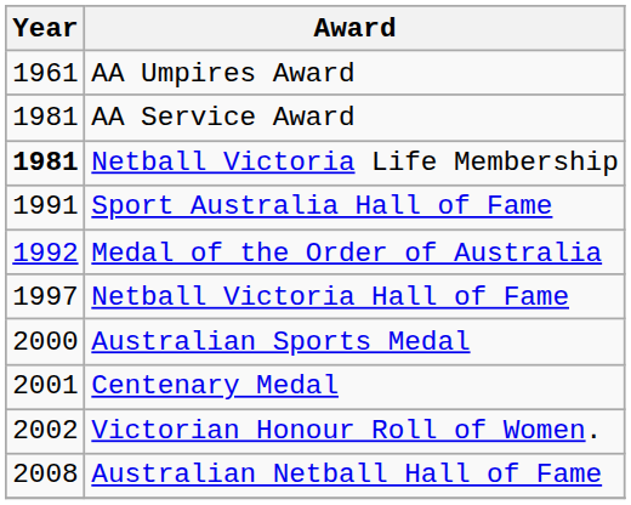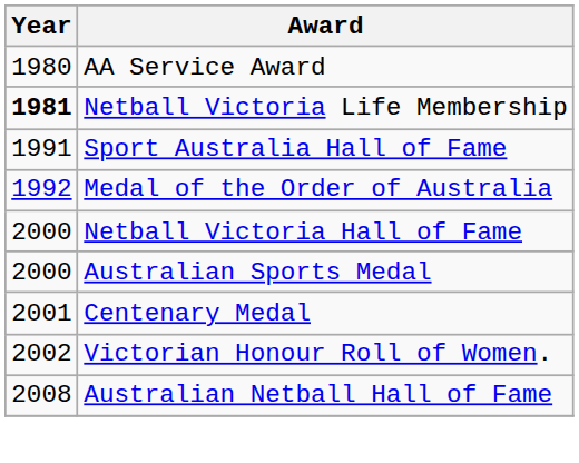 <table class="wikitable collapsible">
 <tr>
 <th>Year</th>
 <th>Award</th>
 </tr>
 <tr>
-<td>1961</td>
-<td>AA Umpires Award</td>
-</tr>
-<tr>
-<td>1981</td>
+<td>1980</td>
 <td>AA Service Award</td>
 </tr>
 <tr>
 <td><strong>1981</strong></td>
 <td><a href='#'>Netball Victoria</a> Life Membership </td>
 </tr>
 <tr>
 <td>1991</td>
 <td><a href='#'>Sport Australia Hall of Fame</a></td>
 </tr>
 <tr>
 <td><a href='#'>1992</a></td>
 <td><a href='#'>Medal of the Order of Australia</a></td>
 </tr>
 <tr>
-<td>1997</td>
+<td>2000</td>
 <td><a href='#'>Netball Victoria Hall of Fame</a></td>
 </tr>
 <tr>
 <td>2000</td>
 <td><a href='#'>Australian Sports Medal</a></td>
 </tr>
 <tr>
 <td>2001</td>
 <td><a href='#'>Centenary Medal</a></td>
 </tr>
 <tr>
 <td>2002</td>
 <td><a href='#'>Victorian Honour Roll of Women</a>.</td>
 </tr>
 <tr>
 <td>2008</td>
 <td><a href='#'>Australian Netball Hall of Fame</a></td>
 </tr>
 <tr>
 </tr>
 </table>
